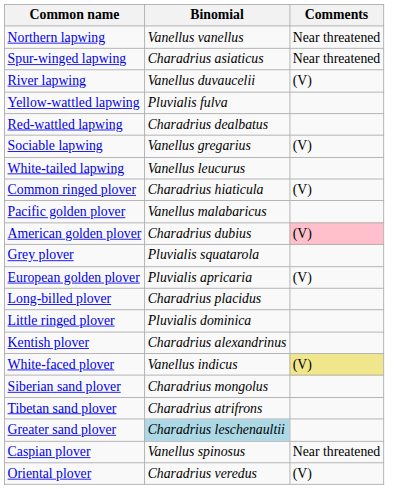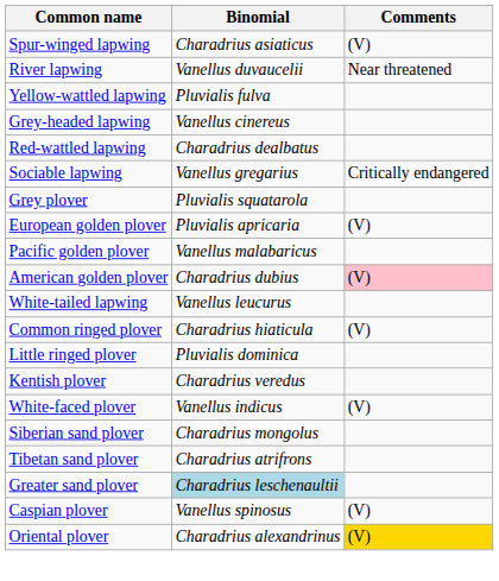 <table class="wikitable">
 <tr>
 <th>Common name</th>
 <th>Binomial</th>
 <th>Comments</th>
 </tr>
 <tr>
-<td><a href='#'>Northern lapwing</a></td>
-<td><em>Vanellus vanellus</em></td>
-<td>Near threatened</td>
-</tr>
-<tr>
 <td><a href='#'>Spur-winged lapwing</a></td>
 <td><em>Charadrius asiaticus</em></td>
-<td>Near threatened</td>
+<td>(V)</td>
 </tr>
 <tr>
 <td><a href='#'>River lapwing</a></td>
 <td><em>Vanellus duvaucelii</em></td>
-<td>(V)</td>
+<td>Near threatened</td>
 </tr>
 <tr>
 <td><a href='#'>Yellow-wattled lapwing</a></td>
 <td><em>Pluvialis fulva</em></td>
+<td></td>
+</tr>
+<tr>
+<td><a href='#'>Grey-headed lapwing</a></td>
+<td><em>Vanellus cinereus</em></td>
 <td></td>
 </tr>
 <tr>
 <td><a href='#'>Red-wattled lapwing</a></td>
 <td><em>Charadrius dealbatus</em></td>
 <td></td>
 </tr>
 <tr>
 <td><a href='#'>Sociable lapwing</a></td>
 <td><em>Vanellus gregarius</em></td>
-<td>(V)</td>
+<td>Critically endangered</td>
 </tr>
 <tr>
-<td><a href='#'>White-tailed lapwing</a></td>
-<td><em>Vanellus leucurus</em></td>
+<td><a href='#'>Grey plover</a></td>
+<td><em>Pluvialis squatarola</em></td>
 <td></td>
 </tr>
 <tr>
-<td><a href='#'>Common ringed plover</a></td>
-<td><em>Charadrius hiaticula</em></td>
+<td><a href='#'>European golden plover</a></td>
+<td><em>Pluvialis apricaria</em></td>
 <td>(V)</td>
 </tr>
 <tr>
 <td><a href='#'>Pacific golden plover</a></td>
 <td><em>Vanellus malabaricus</em></td>
 <td></td>
 </tr>
 <tr>
 <td><a href='#'>American golden plover</a></td>
 <td><em>Charadrius dubius</em></td>
 <td style="background: pink;">(V)</td>
 </tr>
 <tr>
-<td><a href='#'>Grey plover</a></td>
-<td><em>Pluvialis squatarola</em></td>
+<td><a href='#'>White-tailed lapwing</a></td>
+<td><em>Vanellus leucurus</em></td>
 <td></td>
 </tr>
 <tr>
-<td><a href='#'>European golden plover</a></td>
-<td><em>Pluvialis apricaria</em></td>
+<td><a href='#'>Common ringed plover</a></td>
+<td><em>Charadrius hiaticula</em></td>
 <td>(V)</td>
-</tr>
-<tr>
-<td><a href='#'>Long-billed plover</a></td>
-<td><em>Charadrius placidus</em></td>
-<td></td>
 </tr>
 <tr>
 <td><a href='#'>Little ringed plover</a></td>
 <td><em>Pluvialis dominica</em></td>
 <td></td>
 </tr>
 <tr>
 <td><a href='#'>Kentish plover</a></td>
-<td><em>Charadrius alexandrinus</em></td>
+<td><em>Charadrius veredus</em></td>
 <td></td>
 </tr>
 <tr>
 <td><a href='#'>White-faced plover</a></td>
 <td><em>Vanellus indicus</em></td>
-<td style="background: khaki;">(V)</td>
+<td>(V)</td>
 </tr>
 <tr>
 <td><a href='#'>Siberian sand plover</a></td>
 <td><em>Charadrius mongolus</em></td>
 <td></td>
 </tr>
 <tr>
 <td><a href='#'>Tibetan sand plover</a></td>
 <td><em>Charadrius atrifrons</em></td>
 <td></td>
 </tr>
 <tr>
 <td><a href='#'>Greater sand plover</a></td>
 <td style="background: lightblue;"><em>Charadrius leschenaultii</em></td>
 <td></td>
 </tr>
 <tr>
 <td><a href='#'>Caspian plover</a></td>
 <td><em>Vanellus spinosus</em></td>
-<td>Near threatened</td>
+<td>(V)</td>
 </tr>
 <tr>
 <td><a href='#'>Oriental plover</a></td>
-<td><em>Charadrius veredus</em></td>
-<td>(V)</td>
+<td><em>Charadrius alexandrinus</em></td>
+<td style="background: gold;">(V)</td>
 </tr>
 </table>
